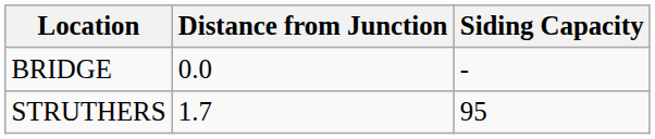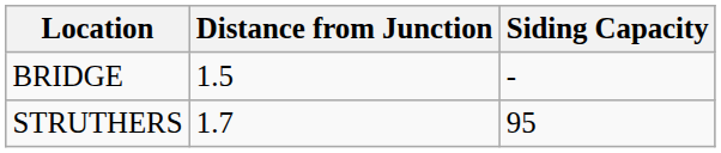 <table class="wikitable" border="1">
 <tr>
 <th>Location</th>
 <th>Distance from Junction</th>
 <th>Siding Capacity</th>
 </tr>
 <tr>
 <td>BRIDGE</td>
-<td>0.0</td>
+<td>1.5</td>
 <td>-</td>
 </tr>
 <tr>
 <td>STRUTHERS</td>
 <td>1.7</td>
 <td>95</td>
 </tr>
 </table>
